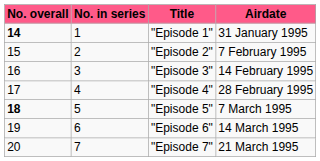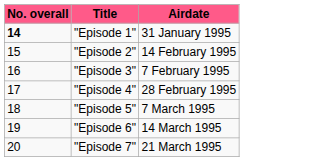 <table class="wikitable">
 <tr>
 <th style="background-color:#FF5A89;">No. overall</th>
-<th style="background-color:#FF5A89;">No. in series</th>
 <th style="background-color:#FF5A89;">Title</th>
 <th style="background-color:#FF5A89;">Airdate</th>
 </tr>
 <tr>
 <td><strong>14</strong></td>
-<td>1</td>
 <td>"Episode 1"</td>
 <td>31 January 1995</td>
 </tr>
 <tr>
 <td>15</td>
-<td>2</td>
 <td>"Episode 2"</td>
+<td>14 February 1995</td>
+</tr>
+<tr>
+<td>16</td>
+<td>"Episode 3"</td>
 <td>7 February 1995</td>
 </tr>
 <tr>
-<td>16</td>
-<td>3</td>
-<td>"Episode 3"</td>
-<td>14 February 1995</td>
-</tr>
-<tr>
 <td>17</td>
-<td>4</td>
 <td>"Episode 4"</td>
 <td>28 February 1995</td>
 </tr>
 <tr>
-<td><strong>18</strong></td>
-<td>5</td>
+<td>18</td>
 <td>"Episode 5"</td>
 <td>7 March 1995</td>
 </tr>
 <tr>
 <td>19</td>
-<td>6</td>
 <td>"Episode 6"</td>
 <td>14 March 1995</td>
 </tr>
 <tr>
 <td>20</td>
-<td>7</td>
 <td>"Episode 7"</td>
 <td>21 March 1995</td>
 </tr>
 </table>
